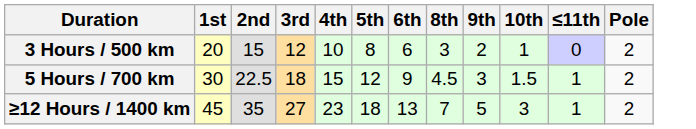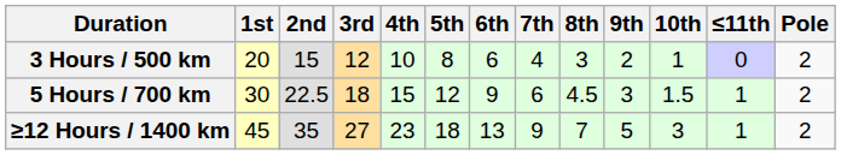 <table class="wikitable" style="font-size:90%; text-align:center;">
 <tr>
 <th>Duration</th>
 <th>1st</th>
 <th>2nd</th>
 <th>3rd</th>
 <th>4th</th>
 <th>5th</th>
 <th>6th</th>
+<th>7th</th>
 <th>8th</th>
 <th>9th</th>
 <th>10th</th>
 <th>≤11th</th>
 <th>Pole</th>
 </tr>
 <tr>
 <th>3 Hours / 500 km</th>
 <td style="background:#ffffbf;">20</td>
 <td style="background:#dfdfdf;">15</td>
 <td style="background:#ffdf9f;">12</td>
 <td style="background:#dfffdf;">10</td>
 <td style="background:#dfffdf;">8</td>
 <td style="background:#dfffdf;">6</td>
+<td style="background:#dfffdf;">4</td>
 <td style="background:#dfffdf;">3</td>
 <td style="background:#dfffdf;">2</td>
 <td style="background:#dfffdf;">1</td>
 <td style="background:#cfcfff;">0</td>
 <td>2</td>
 </tr>
 <tr>
 <th>5 Hours / 700 km</th>
 <td style="background:#ffffbf;">30</td>
 <td style="background:#dfdfdf;">22.5</td>
 <td style="background:#ffdf9f;">18</td>
 <td style="background:#dfffdf;">15</td>
 <td style="background:#dfffdf;">12</td>
 <td style="background:#dfffdf;">9</td>
+<td style="background:#dfffdf;">6</td>
 <td style="background:#dfffdf;">4.5</td>
 <td style="background:#dfffdf;">3</td>
 <td style="background:#dfffdf;">1.5</td>
 <td style="background:#dfffdf;">1</td>
 <td>2</td>
 </tr>
 <tr>
 <th>≥12 Hours / 1400 km</th>
 <td style="background:#ffffbf;">45</td>
 <td style="background:#dfdfdf;">35</td>
 <td style="background:#ffdf9f;">27</td>
 <td style="background:#dfffdf;">23</td>
 <td style="background:#dfffdf;">18</td>
 <td style="background:#dfffdf;">13</td>
+<td style="background:#dfffdf;">9</td>
 <td style="background:#dfffdf;">7</td>
 <td style="background:#dfffdf;">5</td>
 <td style="background:#dfffdf;">3</td>
 <td style="background:#dfffdf;">1</td>
 <td>2</td>
 </tr>
 </table>
